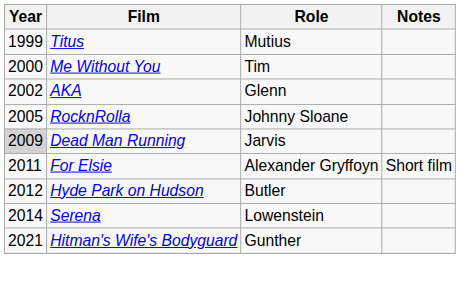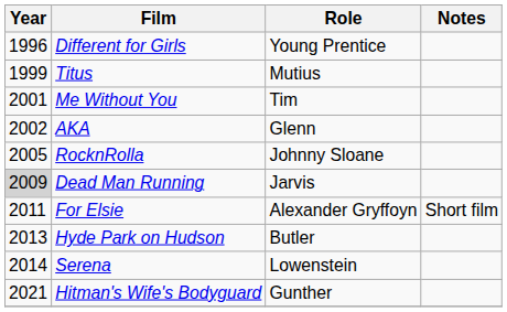 <table class="wikitable">
 <tr>
 <th>Year</th>
 <th>Film</th>
 <th>Role</th>
 <th>Notes</th>
 </tr>
 <tr>
+<td>1996</td>
+<td><em><a href='#'>Different for Girls</a></em></td>
+<td>Young Prentice</td>
+<td></td>
+</tr>
+<tr>
 <td>1999</td>
 <td><em><a href='#'>Titus</a></em></td>
 <td>Mutius</td>
 <td></td>
 </tr>
 <tr>
-<td>2000</td>
+<td>2001</td>
 <td><em><a href='#'>Me Without You</a></em></td>
 <td>Tim</td>
 <td></td>
 </tr>
 <tr>
 <td>2002</td>
 <td><em><a href='#'>AKA</a></em></td>
 <td>Glenn</td>
 <td></td>
 </tr>
 <tr>
 <td>2005</td>
 <td><em><a href='#'>RocknRolla</a></em></td>
 <td>Johnny Sloane</td>
 <td></td>
 </tr>
 <tr>
 <td style="background: lightgrey;">2009</td>
 <td><em><a href='#'>Dead Man Running</a></em></td>
 <td>Jarvis</td>
 <td></td>
 </tr>
 <tr>
 <td>2011</td>
 <td><em><a href='#'>For Elsie</a></em></td>
 <td>Alexander Gryffoyn</td>
 <td>Short film</td>
 </tr>
 <tr>
-<td>2012</td>
+<td>2013</td>
 <td><em><a href='#'>Hyde Park on Hudson</a></em></td>
 <td>Butler</td>
 <td></td>
 </tr>
 <tr>
 <td>2014</td>
 <td><em><a href='#'>Serena</a></em></td>
 <td>Lowenstein</td>
 <td></td>
 </tr>
 <tr>
 <td>2021</td>
 <td><em><a href='#'>Hitman's Wife's Bodyguard</a></em></td>
 <td>Gunther</td>
 <td></td>
 </tr>
 <tr>
 </tr>
 </table>
